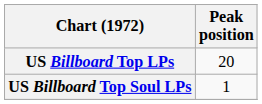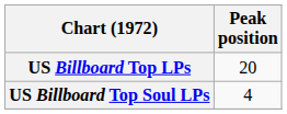 <table class="wikitable plainrowheaders">
 <tr>
 <th>Chart (1972)</th>
 <th>Peak<br>position</th>
 </tr>
 <tr>
 <th scope="row">US <a href='#'><em>Billboard</em> Top LPs</a></th>
 <td align="center">20</td>
 </tr>
 <tr>
 <th scope="row">US <em>Billboard</em> <a href='#'>Top Soul LPs</a></th>
-<td align="center">1</td>
+<td align="center">4</td>
 </tr>
 <tr>
 </tr>
 </table>
